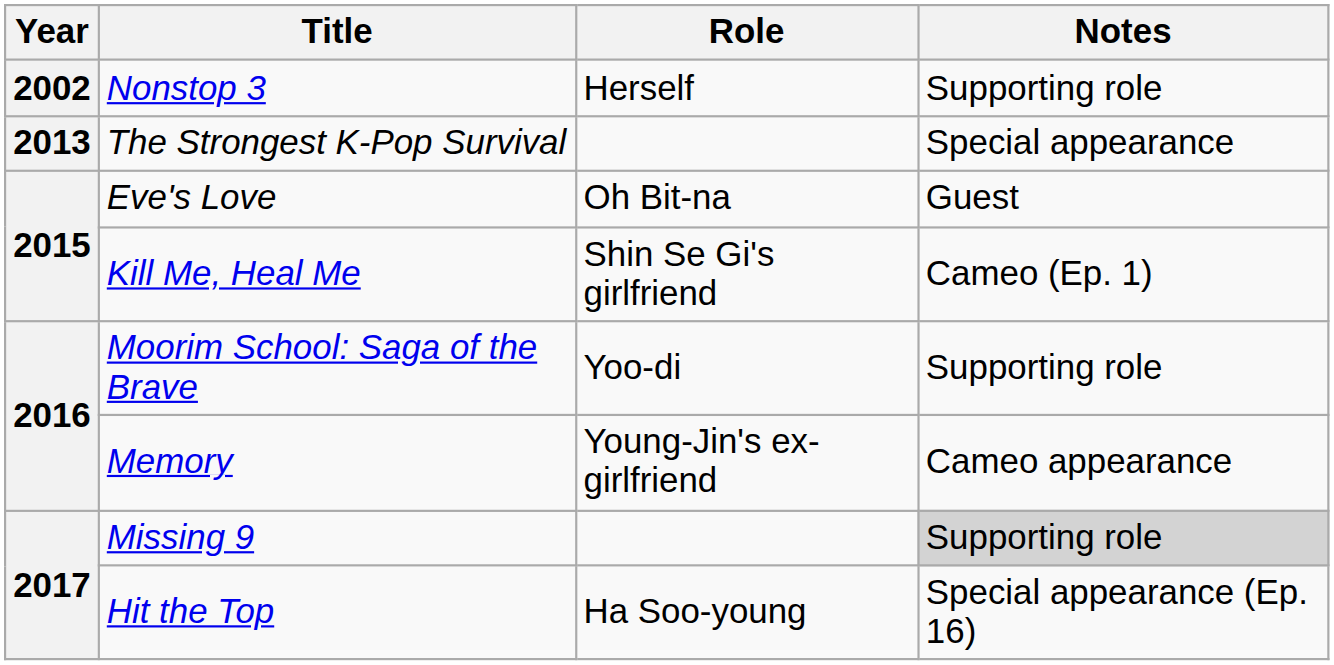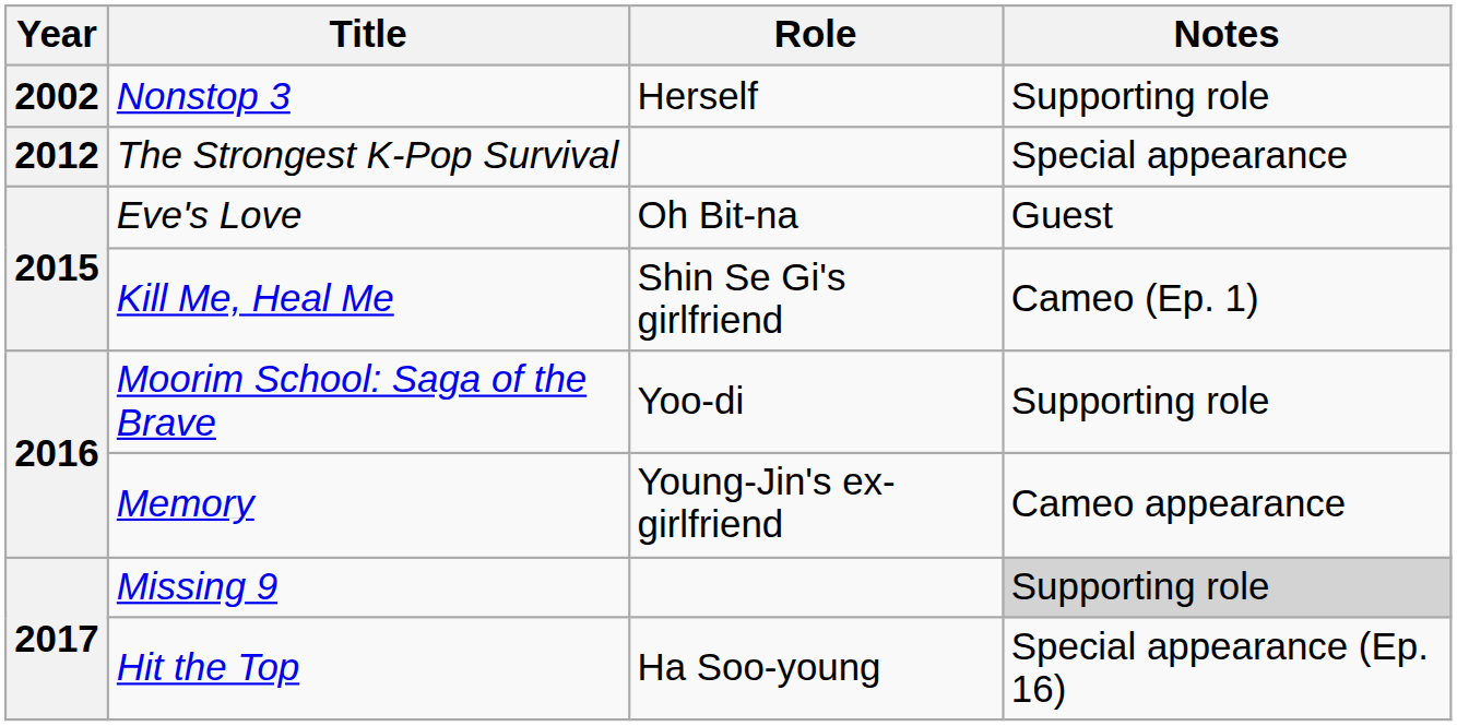 <table class="wikitable plainrowheaders sortable">
 <tr>
 <th scope="col">Year</th>
 <th scope="col">Title</th>
 <th scope="col">Role</th>
 <th scope="col">Notes</th>
 </tr>
 <tr>
 <th scope="row">2002</th>
 <td><em><a href='#'>Nonstop 3</a></em></td>
 <td>Herself</td>
 <td>Supporting role</td>
 </tr>
 <tr>
-<th scope="row">2013</th>
+<th scope="row">2012</th>
 <td><em>The Strongest K-Pop Survival</em></td>
 <td></td>
 <td>Special appearance</td>
 </tr>
 <tr>
 <th scope="row" rowspan="2">2015</th>
 <td><em>Eve's Love</em></td>
 <td>Oh Bit-na</td>
 <td>Guest</td>
 </tr>
 <tr>
 <td><em><a href='#'>Kill Me, Heal Me</a></em></td>
 <td>Shin Se Gi's girlfriend</td>
 <td>Cameo (Ep. 1)</td>
 </tr>
 <tr>
 <th scope="row" rowspan="2">2016</th>
 <td><em><a href='#'>Moorim School: Saga of the Brave</a></em></td>
 <td>Yoo-di</td>
 <td>Supporting role</td>
 </tr>
 <tr>
 <td><em><a href='#'>Memory</a></em></td>
 <td>Young-Jin's ex-girlfriend</td>
 <td>Cameo appearance</td>
 </tr>
 <tr>
 <th scope="row" rowspan="2">2017</th>
 <td><em><a href='#'>Missing 9</a></em></td>
 <td></td>
 <td style="background: lightgrey;">Supporting role</td>
 </tr>
 <tr>
 <td><em><a href='#'>Hit the Top</a></em></td>
 <td>Ha Soo-young</td>
 <td>Special appearance (Ep. 16)</td>
 </tr>
 </table>
